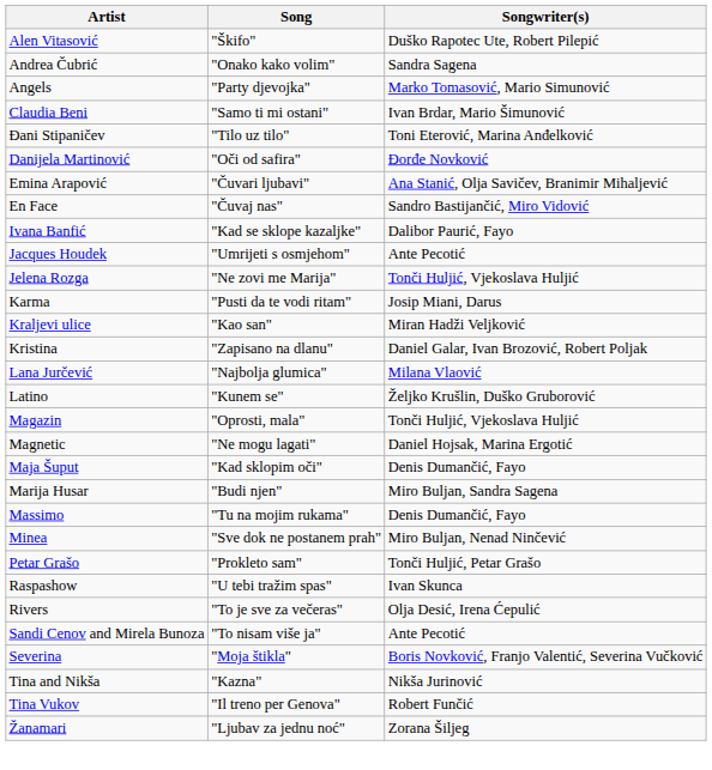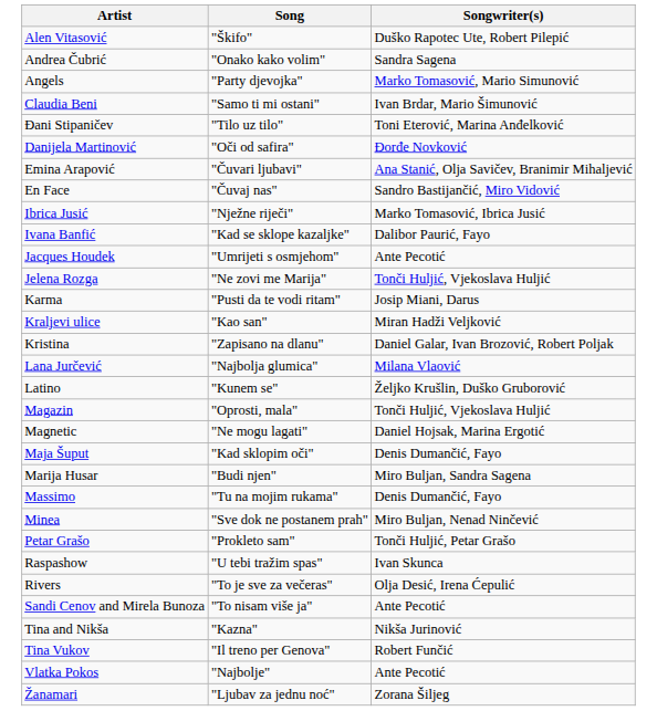 <table class="sortable wikitable" style="margin: 1em auto 1em auto;">
 <tr>
 <th>Artist</th>
 <th>Song</th>
 <th>Songwriter(s)</th>
 </tr>
 <tr>
 <td><a href='#'>Alen Vitasović</a></td>
 <td>"Škifo"</td>
 <td>Duško Rapotec Ute, Robert Pilepić</td>
 </tr>
 <tr>
 <td>Andrea Čubrić</td>
 <td>"Onako kako volim"</td>
 <td>Sandra Sagena</td>
 </tr>
 <tr>
 <td>Angels</td>
 <td>"Party djevojka"</td>
 <td><a href='#'>Marko Tomasović</a>, Mario Simunović</td>
 </tr>
 <tr>
 <td><a href='#'>Claudia Beni</a></td>
 <td>"Samo ti mi ostani"</td>
 <td>Ivan Brdar, Mario Šimunović</td>
 </tr>
 <tr>
 <td>Đani Stipaničev</td>
 <td>"Tilo uz tilo"</td>
 <td>Toni Eterović, Marina Anđelković</td>
 </tr>
 <tr>
 <td><a href='#'>Danijela Martinović</a></td>
 <td>"Oči od safira"</td>
 <td><a href='#'>Đorđe Novković</a></td>
 </tr>
 <tr>
 <td>Emina Arapović</td>
 <td>"Čuvari ljubavi"</td>
 <td><a href='#'>Ana Stanić</a>, Olja Savičev, Branimir Mihaljević</td>
 </tr>
 <tr>
 <td>En Face</td>
 <td>"Čuvaj nas"</td>
 <td>Sandro Bastijančić, <a href='#'>Miro Vidović</a></td>
+</tr>
+<tr>
+<td><a href='#'>Ibrica Jusić</a></td>
+<td>"Nježne riječi"</td>
+<td>Marko Tomasović, Ibrica Jusić</td>
 </tr>
 <tr>
 <td><a href='#'>Ivana Banfić</a></td>
 <td>"Kad se sklope kazaljke"</td>
 <td>Dalibor Paurić, Fayo</td>
 </tr>
 <tr>
 <td><a href='#'>Jacques Houdek</a></td>
 <td>"Umrijeti s osmjehom"</td>
 <td>Ante Pecotić</td>
 </tr>
 <tr>
 <td><a href='#'>Jelena Rozga</a></td>
 <td>"Ne zovi me Marija"</td>
 <td><a href='#'>Tonči Huljić</a>, Vjekoslava Huljić</td>
 </tr>
 <tr>
 <td>Karma</td>
 <td>"Pusti da te vodi ritam"</td>
 <td>Josip Miani, Darus</td>
 </tr>
 <tr>
 <td><a href='#'>Kraljevi ulice</a></td>
 <td>"Kao san"</td>
 <td>Miran Hadži Veljković</td>
 </tr>
 <tr>
 <td>Kristina</td>
 <td>"Zapisano na dlanu"</td>
 <td>Daniel Galar, Ivan Brozović, Robert Poljak</td>
 </tr>
 <tr>
 <td><a href='#'>Lana Jurčević</a></td>
 <td>"Najbolja glumica"</td>
 <td><a href='#'>Milana Vlaović</a></td>
 </tr>
 <tr>
 <td>Latino</td>
 <td>"Kunem se"</td>
 <td>Željko Krušlin, Duško Gruborović</td>
 </tr>
 <tr>
 <td><a href='#'>Magazin</a></td>
 <td>"Oprosti, mala"</td>
 <td>Tonči Huljić, Vjekoslava Huljić</td>
 </tr>
 <tr>
 <td>Magnetic</td>
 <td>"Ne mogu lagati"</td>
 <td>Daniel Hojsak, Marina Ergotić</td>
 </tr>
 <tr>
 <td><a href='#'>Maja Šuput</a></td>
 <td>"Kad sklopim oči"</td>
 <td>Denis Dumančić, Fayo</td>
 </tr>
 <tr>
 <td>Marija Husar</td>
 <td>"Budi njen"</td>
 <td>Miro Buljan, Sandra Sagena</td>
 </tr>
 <tr>
 <td><a href='#'>Massimo</a></td>
 <td>"Tu na mojim rukama"</td>
 <td>Denis Dumančić, Fayo</td>
 </tr>
 <tr>
 <td><a href='#'>Minea</a></td>
 <td>"Sve dok ne postanem prah"</td>
 <td>Miro Buljan, Nenad Ninčević</td>
 </tr>
 <tr>
 <td><a href='#'>Petar Grašo</a></td>
 <td>"Prokleto sam"</td>
 <td>Tonči Huljić, Petar Grašo</td>
 </tr>
 <tr>
 <td>Raspashow</td>
 <td>"U tebi tražim spas"</td>
 <td>Ivan Skunca</td>
 </tr>
 <tr>
 <td>Rivers</td>
 <td>"To je sve za večeras"</td>
 <td>Olja Desić, Irena Ćepulić</td>
 </tr>
 <tr>
 <td><a href='#'>Sandi Cenov</a> and Mirela Bunoza</td>
 <td>"To nisam više ja"</td>
 <td>Ante Pecotić</td>
 </tr>
 <tr>
-<td><a href='#'>Severina</a></td>
-<td>"<a href='#'>Moja štikla</a>"</td>
-<td><a href='#'>Boris Novković</a>, Franjo Valentić, Severina Vučković</td>
-</tr>
-<tr>
 <td>Tina and Nikša</td>
 <td>"Kazna"</td>
 <td>Nikša Jurinović</td>
 </tr>
 <tr>
 <td><a href='#'>Tina Vukov</a></td>
 <td>"Il treno per Genova"</td>
 <td>Robert Funčić</td>
 </tr>
 <tr>
+<td><a href='#'>Vlatka Pokos</a></td>
+<td>"Najbolje"</td>
+<td>Ante Pecotić</td>
+</tr>
+<tr>
 <td><a href='#'>Žanamari</a></td>
 <td>"Ljubav za jednu noć"</td>
 <td>Zorana Šiljeg</td>
 </tr>
 </table>
